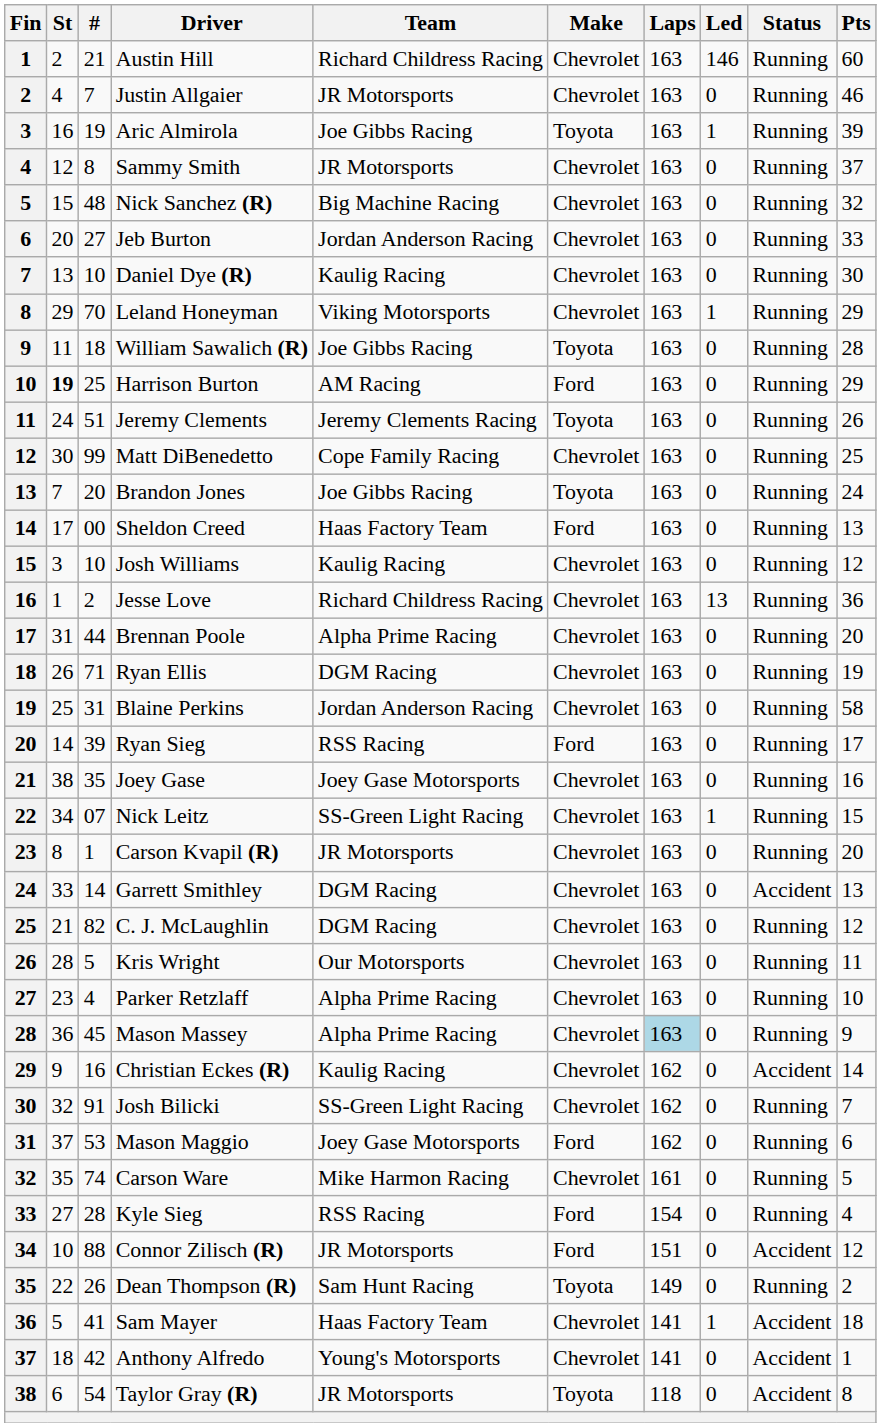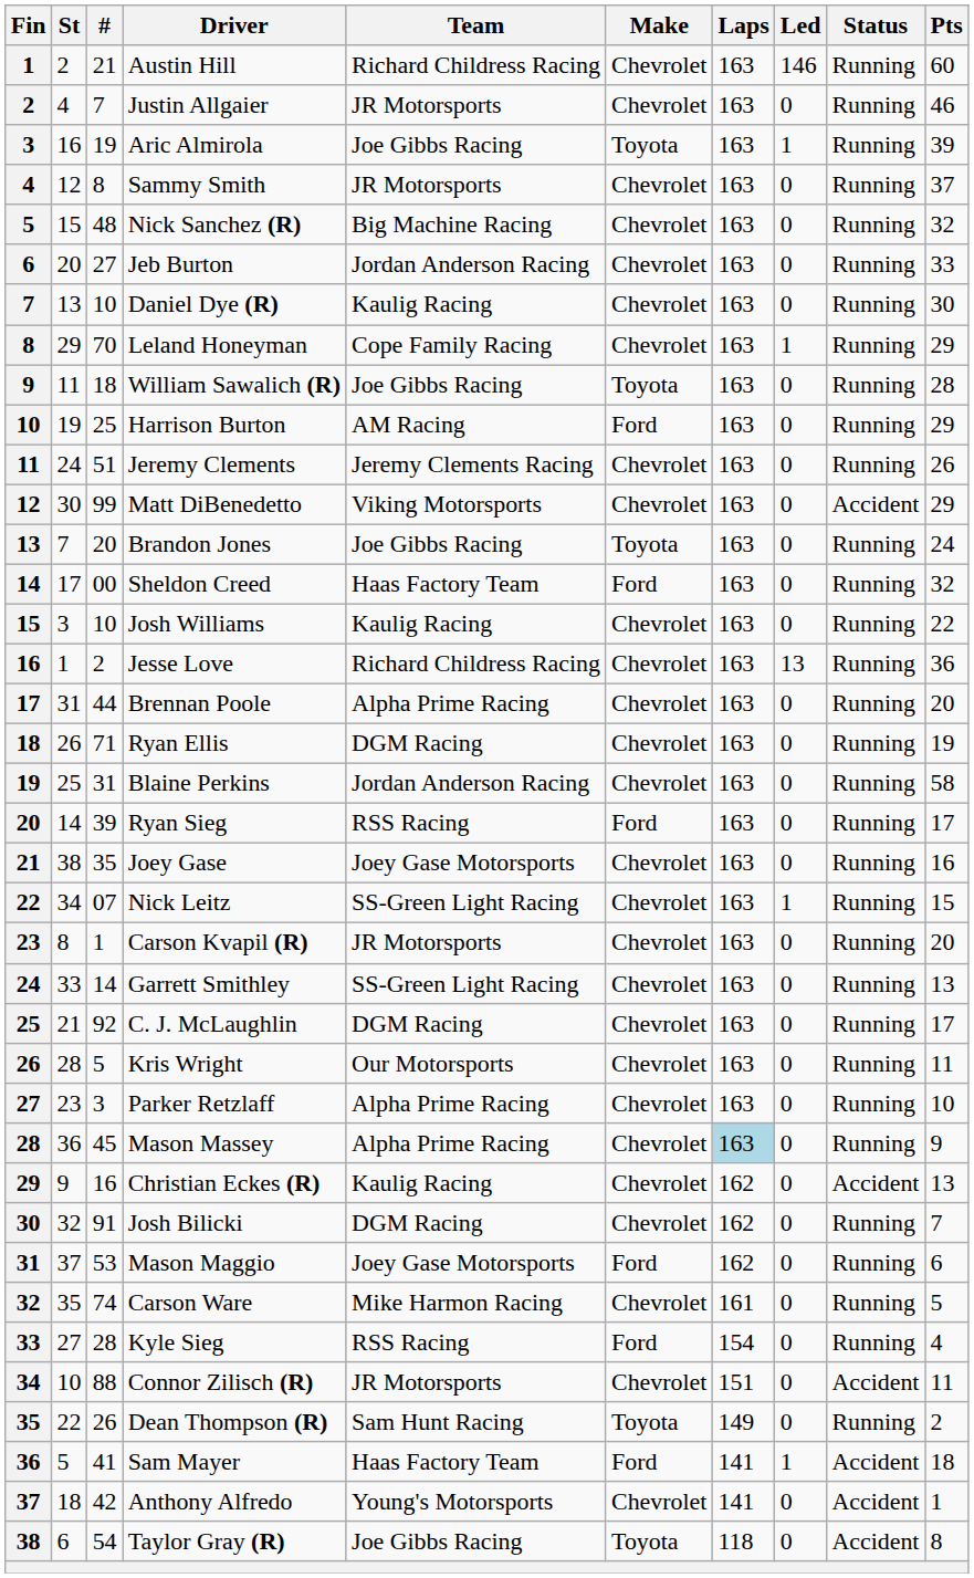 <table class="wikitable" style="font-size:95%">
 <tr>
 <th>Fin</th>
 <th>St</th>
 <th>#</th>
 <th>Driver</th>
 <th>Team</th>
 <th>Make</th>
 <th>Laps</th>
 <th>Led</th>
 <th>Status</th>
 <th>Pts</th>
 </tr>
 <tr>
 <th>1</th>
 <td>2</td>
 <td>21</td>
 <td>Austin Hill</td>
 <td>Richard Childress Racing</td>
 <td>Chevrolet</td>
 <td>163</td>
 <td>146</td>
 <td>Running</td>
 <td>60</td>
 </tr>
 <tr>
 <th>2</th>
 <td>4</td>
 <td>7</td>
 <td>Justin Allgaier</td>
 <td>JR Motorsports</td>
 <td>Chevrolet</td>
 <td>163</td>
 <td>0</td>
 <td>Running</td>
 <td>46</td>
 </tr>
 <tr>
 <th>3</th>
 <td>16</td>
 <td>19</td>
 <td>Aric Almirola</td>
 <td>Joe Gibbs Racing</td>
 <td>Toyota</td>
 <td>163</td>
 <td>1</td>
 <td>Running</td>
 <td>39</td>
 </tr>
 <tr>
 <th>4</th>
 <td>12</td>
 <td>8</td>
 <td>Sammy Smith</td>
 <td>JR Motorsports</td>
 <td>Chevrolet</td>
 <td>163</td>
 <td>0</td>
 <td>Running</td>
 <td>37</td>
 </tr>
 <tr>
 <th>5</th>
 <td>15</td>
 <td>48</td>
 <td>Nick Sanchez <strong>(R)</strong></td>
 <td>Big Machine Racing</td>
 <td>Chevrolet</td>
 <td>163</td>
 <td>0</td>
 <td>Running</td>
 <td>32</td>
 </tr>
 <tr>
 <th>6</th>
 <td>20</td>
 <td>27</td>
 <td>Jeb Burton</td>
 <td>Jordan Anderson Racing</td>
 <td>Chevrolet</td>
 <td>163</td>
 <td>0</td>
 <td>Running</td>
 <td>33</td>
 </tr>
 <tr>
 <th>7</th>
 <td>13</td>
 <td>10</td>
 <td>Daniel Dye <strong>(R)</strong></td>
 <td>Kaulig Racing</td>
 <td>Chevrolet</td>
 <td>163</td>
 <td>0</td>
 <td>Running</td>
 <td>30</td>
 </tr>
 <tr>
 <th>8</th>
 <td>29</td>
 <td>70</td>
 <td>Leland Honeyman</td>
-<td>Viking Motorsports</td>
+<td>Cope Family Racing</td>
 <td>Chevrolet</td>
 <td>163</td>
 <td>1</td>
 <td>Running</td>
 <td>29</td>
 </tr>
 <tr>
 <th>9</th>
 <td>11</td>
 <td>18</td>
 <td>William Sawalich <strong>(R)</strong></td>
 <td>Joe Gibbs Racing</td>
 <td>Toyota</td>
 <td>163</td>
 <td>0</td>
 <td>Running</td>
 <td>28</td>
 </tr>
 <tr>
 <th>10</th>
-<td><strong>19</strong></td>
+<td>19</td>
 <td>25</td>
 <td>Harrison Burton</td>
 <td>AM Racing</td>
 <td>Ford</td>
 <td>163</td>
 <td>0</td>
 <td>Running</td>
 <td>29</td>
 </tr>
 <tr>
 <th>11</th>
 <td>24</td>
 <td>51</td>
 <td>Jeremy Clements</td>
 <td>Jeremy Clements Racing</td>
-<td>Toyota</td>
+<td>Chevrolet</td>
 <td>163</td>
 <td>0</td>
 <td>Running</td>
 <td>26</td>
 </tr>
 <tr>
 <th>12</th>
 <td>30</td>
 <td>99</td>
 <td>Matt DiBenedetto</td>
-<td>Cope Family Racing</td>
+<td>Viking Motorsports</td>
 <td>Chevrolet</td>
 <td>163</td>
 <td>0</td>
-<td>Running</td>
-<td>25</td>
+<td>Accident</td>
+<td>29</td>
 </tr>
 <tr>
 <th>13</th>
 <td>7</td>
 <td>20</td>
 <td>Brandon Jones</td>
 <td>Joe Gibbs Racing</td>
 <td>Toyota</td>
 <td>163</td>
 <td>0</td>
 <td>Running</td>
 <td>24</td>
 </tr>
 <tr>
 <th>14</th>
 <td>17</td>
 <td>00</td>
 <td>Sheldon Creed</td>
 <td>Haas Factory Team</td>
 <td>Ford</td>
 <td>163</td>
 <td>0</td>
 <td>Running</td>
-<td>13</td>
+<td>32</td>
 </tr>
 <tr>
 <th>15</th>
 <td>3</td>
 <td>10</td>
 <td>Josh Williams</td>
 <td>Kaulig Racing</td>
 <td>Chevrolet</td>
 <td>163</td>
 <td>0</td>
 <td>Running</td>
-<td>12</td>
+<td>22</td>
 </tr>
 <tr>
 <th>16</th>
 <td>1</td>
 <td>2</td>
 <td>Jesse Love</td>
 <td>Richard Childress Racing</td>
 <td>Chevrolet</td>
 <td>163</td>
 <td>13</td>
 <td>Running</td>
 <td>36</td>
 </tr>
 <tr>
 <th>17</th>
 <td>31</td>
 <td>44</td>
 <td>Brennan Poole</td>
 <td>Alpha Prime Racing</td>
 <td>Chevrolet</td>
 <td>163</td>
 <td>0</td>
 <td>Running</td>
 <td>20</td>
 </tr>
 <tr>
 <th>18</th>
 <td>26</td>
 <td>71</td>
 <td>Ryan Ellis</td>
 <td>DGM Racing</td>
 <td>Chevrolet</td>
 <td>163</td>
 <td>0</td>
 <td>Running</td>
 <td>19</td>
 </tr>
 <tr>
 <th>19</th>
 <td>25</td>
 <td>31</td>
 <td>Blaine Perkins</td>
 <td>Jordan Anderson Racing</td>
 <td>Chevrolet</td>
 <td>163</td>
 <td>0</td>
 <td>Running</td>
 <td>58</td>
 </tr>
 <tr>
 <th>20</th>
 <td>14</td>
 <td>39</td>
 <td>Ryan Sieg</td>
 <td>RSS Racing</td>
 <td>Ford</td>
 <td>163</td>
 <td>0</td>
 <td>Running</td>
 <td>17</td>
 </tr>
 <tr>
 <th>21</th>
 <td>38</td>
 <td>35</td>
 <td>Joey Gase</td>
 <td>Joey Gase Motorsports</td>
 <td>Chevrolet</td>
 <td>163</td>
 <td>0</td>
 <td>Running</td>
 <td>16</td>
 </tr>
 <tr>
 <th>22</th>
 <td>34</td>
 <td>07</td>
 <td>Nick Leitz</td>
 <td>SS-Green Light Racing</td>
 <td>Chevrolet</td>
 <td>163</td>
 <td>1</td>
 <td>Running</td>
 <td>15</td>
 </tr>
 <tr>
 <th>23</th>
 <td>8</td>
 <td>1</td>
 <td>Carson Kvapil <strong>(R)</strong></td>
 <td>JR Motorsports</td>
 <td>Chevrolet</td>
 <td>163</td>
 <td>0</td>
 <td>Running</td>
 <td>20</td>
 </tr>
 <tr>
 <th>24</th>
 <td>33</td>
 <td>14</td>
 <td>Garrett Smithley</td>
-<td>DGM Racing</td>
+<td>SS-Green Light Racing</td>
 <td>Chevrolet</td>
 <td>163</td>
 <td>0</td>
-<td>Accident</td>
+<td>Running</td>
 <td>13</td>
 </tr>
 <tr>
 <th>25</th>
 <td>21</td>
-<td>82</td>
+<td>92</td>
 <td>C. J. McLaughlin</td>
 <td>DGM Racing</td>
 <td>Chevrolet</td>
 <td>163</td>
 <td>0</td>
 <td>Running</td>
-<td>12</td>
+<td>17</td>
 </tr>
 <tr>
 <th>26</th>
 <td>28</td>
 <td>5</td>
 <td>Kris Wright</td>
 <td>Our Motorsports</td>
 <td>Chevrolet</td>
 <td>163</td>
 <td>0</td>
 <td>Running</td>
 <td>11</td>
 </tr>
 <tr>
 <th>27</th>
 <td>23</td>
-<td>4</td>
+<td>3</td>
 <td>Parker Retzlaff</td>
 <td>Alpha Prime Racing</td>
 <td>Chevrolet</td>
 <td>163</td>
 <td>0</td>
 <td>Running</td>
 <td>10</td>
 </tr>
 <tr>
 <th>28</th>
 <td>36</td>
 <td>45</td>
 <td>Mason Massey</td>
 <td>Alpha Prime Racing</td>
 <td>Chevrolet</td>
 <td style="background: lightblue;">163</td>
 <td>0</td>
 <td>Running</td>
 <td>9</td>
 </tr>
 <tr>
 <th>29</th>
 <td>9</td>
 <td>16</td>
 <td>Christian Eckes <strong>(R)</strong></td>
 <td>Kaulig Racing</td>
 <td>Chevrolet</td>
 <td>162</td>
 <td>0</td>
 <td>Accident</td>
-<td>14</td>
+<td>13</td>
 </tr>
 <tr>
 <th>30</th>
 <td>32</td>
 <td>91</td>
 <td>Josh Bilicki</td>
-<td>SS-Green Light Racing</td>
+<td>DGM Racing</td>
 <td>Chevrolet</td>
 <td>162</td>
 <td>0</td>
 <td>Running</td>
 <td>7</td>
 </tr>
 <tr>
 <th>31</th>
 <td>37</td>
 <td>53</td>
 <td>Mason Maggio</td>
 <td>Joey Gase Motorsports</td>
 <td>Ford</td>
 <td>162</td>
 <td>0</td>
 <td>Running</td>
 <td>6</td>
 </tr>
 <tr>
 <th>32</th>
 <td>35</td>
 <td>74</td>
 <td>Carson Ware</td>
 <td>Mike Harmon Racing</td>
 <td>Chevrolet</td>
 <td>161</td>
 <td>0</td>
 <td>Running</td>
 <td>5</td>
 </tr>
 <tr>
 <th>33</th>
 <td>27</td>
 <td>28</td>
 <td>Kyle Sieg</td>
 <td>RSS Racing</td>
 <td>Ford</td>
 <td>154</td>
 <td>0</td>
 <td>Running</td>
 <td>4</td>
 </tr>
 <tr>
 <th>34</th>
 <td>10</td>
 <td>88</td>
 <td>Connor Zilisch <strong>(R)</strong></td>
 <td>JR Motorsports</td>
-<td>Ford</td>
+<td>Chevrolet</td>
 <td>151</td>
 <td>0</td>
 <td>Accident</td>
-<td>12</td>
+<td>11</td>
 </tr>
 <tr>
 <th>35</th>
 <td>22</td>
 <td>26</td>
 <td>Dean Thompson <strong>(R)</strong></td>
 <td>Sam Hunt Racing</td>
 <td>Toyota</td>
 <td>149</td>
 <td>0</td>
 <td>Running</td>
 <td>2</td>
 </tr>
 <tr>
 <th>36</th>
 <td>5</td>
 <td>41</td>
 <td>Sam Mayer</td>
 <td>Haas Factory Team</td>
-<td>Chevrolet</td>
+<td>Ford</td>
 <td>141</td>
 <td>1</td>
 <td>Accident</td>
 <td>18</td>
 </tr>
 <tr>
 <th>37</th>
 <td>18</td>
 <td>42</td>
 <td>Anthony Alfredo</td>
 <td>Young's Motorsports</td>
 <td>Chevrolet</td>
 <td>141</td>
 <td>0</td>
 <td>Accident</td>
 <td>1</td>
 </tr>
 <tr>
 <th>38</th>
 <td>6</td>
 <td>54</td>
 <td>Taylor Gray <strong>(R)</strong></td>
-<td>JR Motorsports</td>
+<td>Joe Gibbs Racing</td>
 <td>Toyota</td>
 <td>118</td>
 <td>0</td>
 <td>Accident</td>
 <td>8</td>
 </tr>
 <tr>
 <th colspan="10"></th>
 </tr>
 </table>
